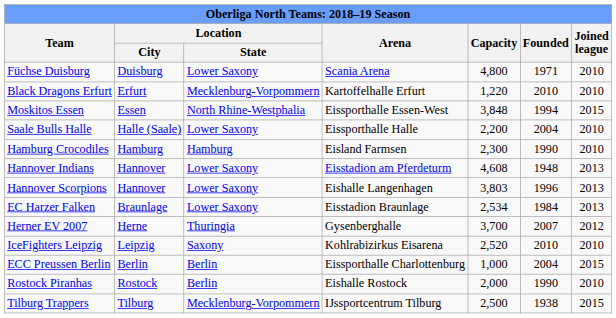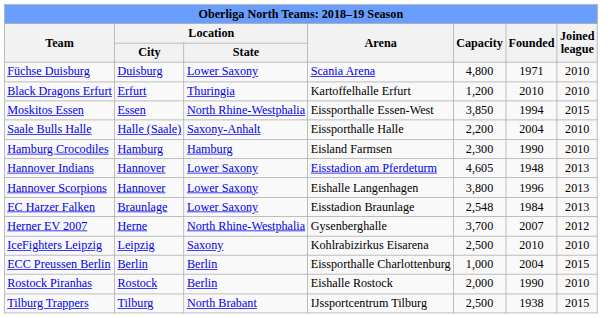 <table class="wikitable sortable">
 <tr>
 <th style="background:#699efe;" colspan="7"><span>Oberliga North Teams: 2018–19 Season</span></th>
 </tr>
 <tr>
 <th rowspan=2>Team</th>
 <th colspan=2>Location</th>
 <th rowspan=2>Arena</th>
 <th rowspan=2>Capacity</th>
 <th rowspan=2>Founded</th>
 <th rowspan=2>Joined <br> league</th>
 </tr>
 <tr>
 <th>City</th>
 <th>State</th>
 </tr>
 <tr>
 <td><a href='#'>Füchse Duisburg</a></td>
 <td><a href='#'>Duisburg</a></td>
 <td> <a href='#'>Lower Saxony</a></td>
 <td><a href='#'>Scania Arena</a></td>
 <td align=center>4,800</td>
 <td align=center>1971</td>
 <td align=center>2010</td>
 </tr>
 <tr>
 <td><a href='#'>Black Dragons Erfurt</a></td>
 <td><a href='#'>Erfurt</a></td>
-<td> <a href='#'>Mecklenburg-Vorpommern</a></td>
+<td> <a href='#'>Thuringia</a></td>
 <td>Kartoffelhalle Erfurt</td>
-<td align=center>1,220</td>
+<td align=center>1,200</td>
 <td align=center>2010</td>
 <td align=center>2010</td>
 </tr>
 <tr>
 <td><a href='#'>Moskitos Essen</a></td>
 <td><a href='#'>Essen</a></td>
 <td> <a href='#'>North Rhine-Westphalia</a></td>
 <td>Eissporthalle Essen-West</td>
-<td align=center>3,848</td>
+<td align=center>3,850</td>
 <td align=center>1994</td>
 <td align=center>2015</td>
 </tr>
 <tr>
 <td><a href='#'>Saale Bulls Halle</a></td>
 <td><a href='#'>Halle (Saale)</a></td>
-<td> <a href='#'>Lower Saxony</a></td>
+<td> <a href='#'>Saxony-Anhalt</a></td>
 <td>Eissporthalle Halle</td>
 <td align=center>2,200</td>
 <td align=center>2004</td>
 <td align=center>2010</td>
 </tr>
 <tr>
 <td><a href='#'>Hamburg Crocodiles</a></td>
 <td><a href='#'>Hamburg</a></td>
 <td> <a href='#'>Hamburg</a></td>
 <td>Eisland Farmsen</td>
 <td align=center>2,300</td>
 <td align=center>1990</td>
 <td align=center>2010</td>
 </tr>
 <tr>
 <td><a href='#'>Hannover Indians</a></td>
 <td><a href='#'>Hannover</a></td>
 <td> <a href='#'>Lower Saxony</a></td>
 <td><a href='#'>Eisstadion am Pferdeturm</a></td>
-<td align=center>4,608</td>
+<td align=center>4,605</td>
 <td align=center>1948</td>
 <td align=center>2013</td>
 </tr>
 <tr>
 <td><a href='#'>Hannover Scorpions</a></td>
 <td><a href='#'>Hannover</a></td>
 <td> <a href='#'>Lower Saxony</a></td>
 <td>Eishalle Langenhagen</td>
-<td align=center>3,803</td>
+<td align=center>3,800</td>
 <td align=center>1996</td>
 <td align=center>2013</td>
 </tr>
 <tr>
 <td><a href='#'>EC Harzer Falken</a></td>
 <td><a href='#'>Braunlage</a></td>
 <td> <a href='#'>Lower Saxony</a></td>
 <td>Eisstadion Braunlage</td>
-<td align=center>2,534</td>
+<td align=center>2,548</td>
 <td align=center>1984</td>
 <td align=center>2013</td>
 </tr>
 <tr>
 <td><a href='#'>Herner EV 2007</a></td>
 <td><a href='#'>Herne</a></td>
-<td> <a href='#'>Thuringia</a></td>
+<td> <a href='#'>North Rhine-Westphalia</a></td>
 <td>Gysenberghalle</td>
 <td align=center>3,700</td>
 <td align=center>2007</td>
 <td align=center>2012</td>
 </tr>
 <tr>
 <td><a href='#'>IceFighters Leipzig</a></td>
 <td><a href='#'>Leipzig</a></td>
 <td> <a href='#'>Saxony</a></td>
 <td>Kohlrabizirkus Eisarena</td>
-<td align=center>2,520</td>
+<td align=center>2,500</td>
 <td align=center>2010</td>
 <td align=center>2010</td>
 </tr>
 <tr>
 <td><a href='#'>ECC Preussen Berlin</a></td>
 <td><a href='#'>Berlin</a></td>
 <td> <a href='#'>Berlin</a></td>
 <td>Eissporthalle Charlottenburg</td>
 <td align=center>1,000</td>
 <td align=center>2004</td>
 <td align=center>2015</td>
 </tr>
 <tr>
 <td><a href='#'>Rostock Piranhas</a></td>
 <td><a href='#'>Rostock</a></td>
 <td> <a href='#'>Berlin</a></td>
 <td>Eishalle Rostock</td>
 <td align=center>2,000</td>
 <td align=center>1990</td>
 <td align=center>2010</td>
 </tr>
 <tr>
 <td><a href='#'>Tilburg Trappers</a></td>
 <td><a href='#'>Tilburg</a></td>
-<td> <a href='#'>Mecklenburg-Vorpommern</a></td>
+<td> <a href='#'>North Brabant</a></td>
 <td>IJssportcentrum Tilburg</td>
 <td align=center>2,500</td>
 <td align=center>1938</td>
 <td align=center>2015</td>
 </tr>
 </table>
